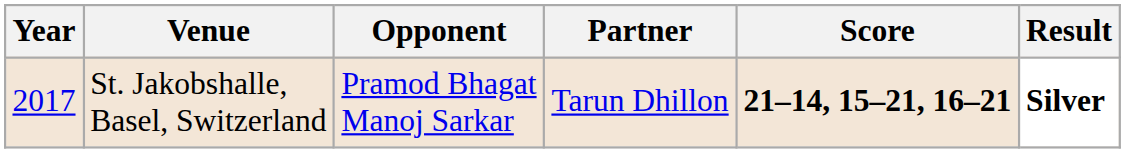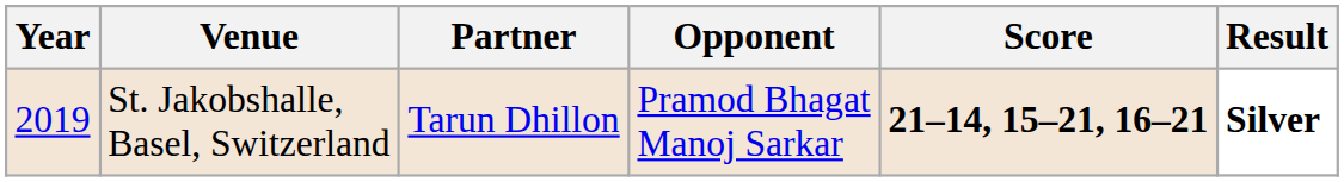 <table class="sortable wikitable" style="font-size: 90%;">
 <tr>
 <th>Year</th>
 <th>Venue</th>
+<th>Partner</th>
 <th>Opponent</th>
-<th>Partner</th>
 <th>Score</th>
 <th>Result</th>
 </tr>
 <tr style="background:#F3E6D7">
-<td align="center"><a href='#'>2017</a></td>
+<td align="center"><a href='#'>2019</a></td>
 <td align="left">St. Jakobshalle,<br>Basel, Switzerland</td>
+<td align="left"> <a href='#'>Tarun Dhillon</a></td>
 <td align="left"> <a href='#'>Pramod Bhagat</a> <br>  <a href='#'>Manoj Sarkar</a></td>
-<td align="left"> <a href='#'>Tarun Dhillon</a></td>
 <td align="left"><strong>21–14, 15–21, 16–21</strong></td>
 <td style="text-align:left; background:white"> <strong>Silver</strong></td>
 </tr>
 </table>
